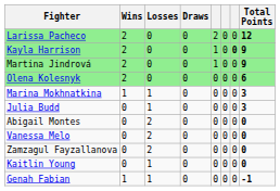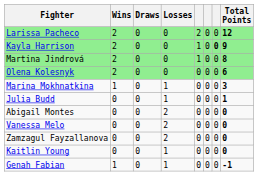 <table class="wikitable sortable">
 <tr>
 <th>Fighter</th>
 <th>Wins</th>
+<th>Draws</th>
 <th>Losses</th>
-<th>Draws</th>
 <th></th>
 <th></th>
 <th></th>
 <th>Total<br> Points</th>
 </tr>
 <tr style="background:#90EE90;">
 <td> <a href='#'>Larissa Pacheco</a></td>
 <td>2</td>
 <td>0</td>
 <td>0</td>
 <td>2</td>
 <td>0</td>
 <td>0</td>
 <td><strong>12</strong></td>
 </tr>
 <tr style="background:#90EE90;">
 <td> <a href='#'>Kayla Harrison</a></td>
 <td>2</td>
 <td>0</td>
 <td>0</td>
 <td>1</td>
 <td>0</td>
 <td><strong>0</strong></td>
 <td><strong>9</strong></td>
 </tr>
 <tr style="background:#90EE90;">
 <td> Martina Jindrová</td>
 <td>2</td>
 <td>0</td>
 <td>0</td>
 <td>1</td>
 <td>0</td>
 <td>0</td>
-<td><strong>9</strong></td>
+<td><strong>8</strong></td>
 </tr>
 <tr style="background:#90EE90;">
 <td> <a href='#'>Olena Kolesnyk</a></td>
 <td>2</td>
 <td>0</td>
 <td>0</td>
 <td>0</td>
 <td>0</td>
 <td>0</td>
 <td><strong>6</strong></td>
 </tr>
 <tr>
 <td> <a href='#'>Marina Mokhnatkina</a></td>
 <td>1</td>
+<td>0</td>
 <td>1</td>
-<td>0</td>
 <td>0</td>
 <td>0</td>
 <td>0</td>
 <td><strong>3</strong></td>
 </tr>
 <tr>
 <td> <a href='#'>Julia Budd</a></td>
 <td>0</td>
+<td>0</td>
 <td>1</td>
 <td>0</td>
 <td>0</td>
 <td>0</td>
-<td>0</td>
-<td><strong>3</strong></td>
+<td><strong>1</strong></td>
 </tr>
 <tr>
 <td> Abigail Montes</td>
 <td>0</td>
+<td>0</td>
 <td>2</td>
-<td>0</td>
 <td>0</td>
 <td>0</td>
 <td>0</td>
 <td><strong>0</strong></td>
 </tr>
 <tr>
 <td> <a href='#'>Vanessa Melo</a></td>
 <td>0</td>
+<td>0</td>
 <td>2</td>
-<td>0</td>
 <td>0</td>
 <td>0</td>
 <td>0</td>
 <td><strong>0</strong></td>
 </tr>
 <tr>
 <td> Zamzagul Fayzallanova</td>
 <td>0</td>
+<td>0</td>
 <td>2</td>
-<td>0</td>
 <td>0</td>
 <td>0</td>
 <td>0</td>
 <td><strong>0</strong></td>
 </tr>
 <tr>
 <td> <a href='#'>Kaitlin Young</a></td>
 <td>0</td>
+<td>0</td>
 <td>1</td>
-<td>0</td>
 <td>0</td>
 <td>0</td>
 <td>0</td>
 <td><strong>0</strong></td>
 </tr>
 <tr>
 <td> <a href='#'>Genah Fabian</a></td>
 <td>1</td>
+<td>0</td>
 <td>1</td>
-<td>0</td>
 <td>0</td>
 <td>0</td>
 <td>0</td>
 <td><strong>-1</strong></td>
 </tr>
 </table>
